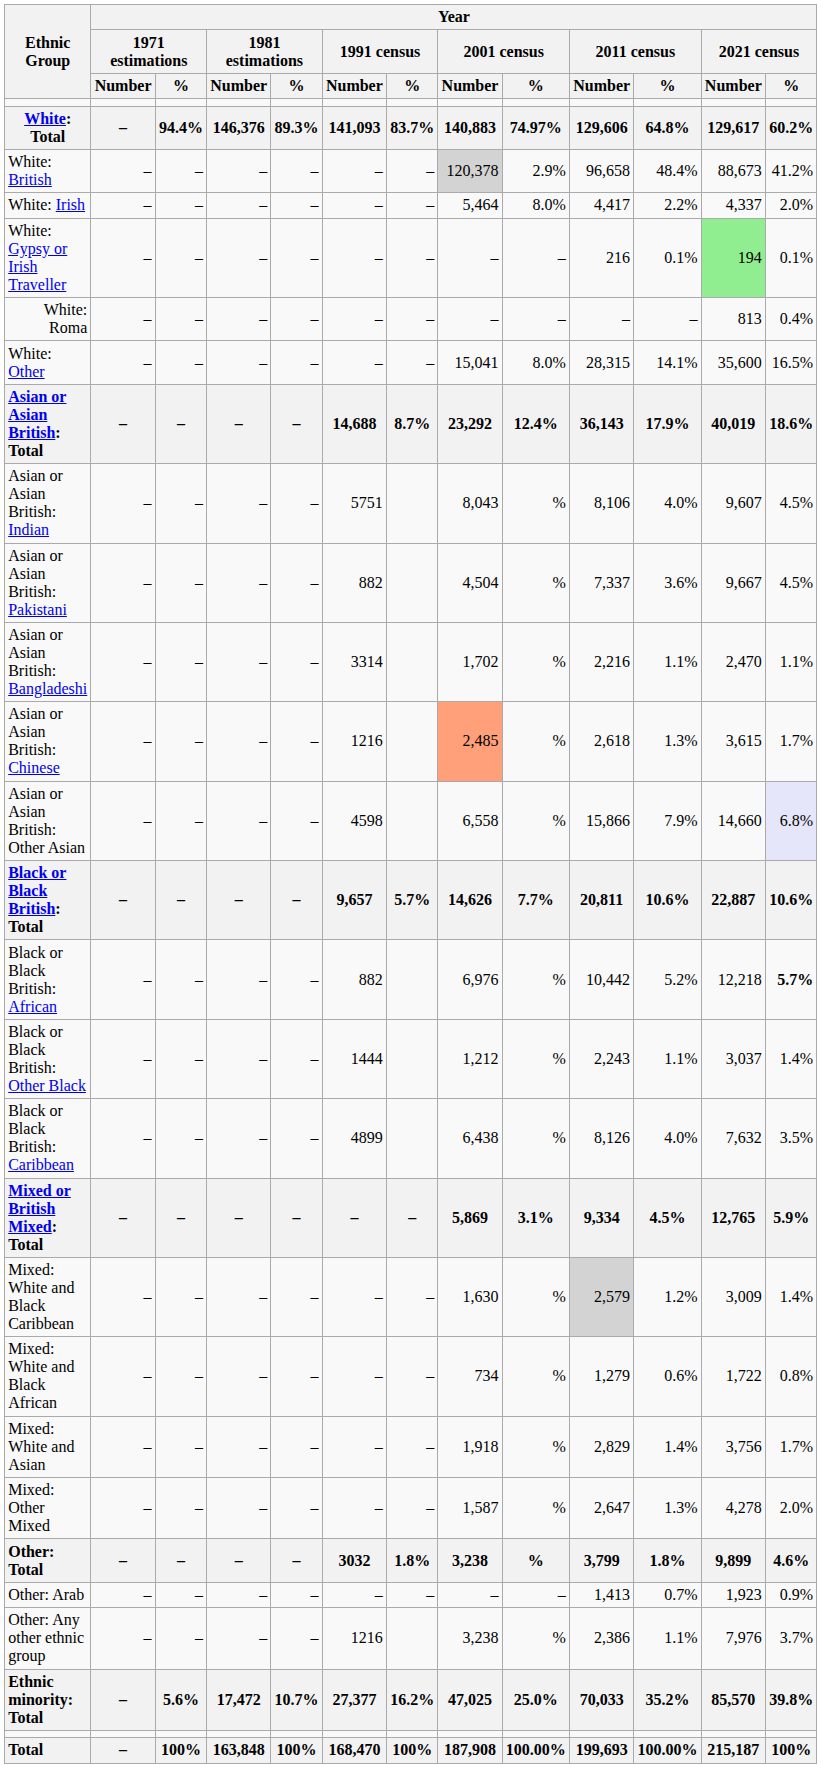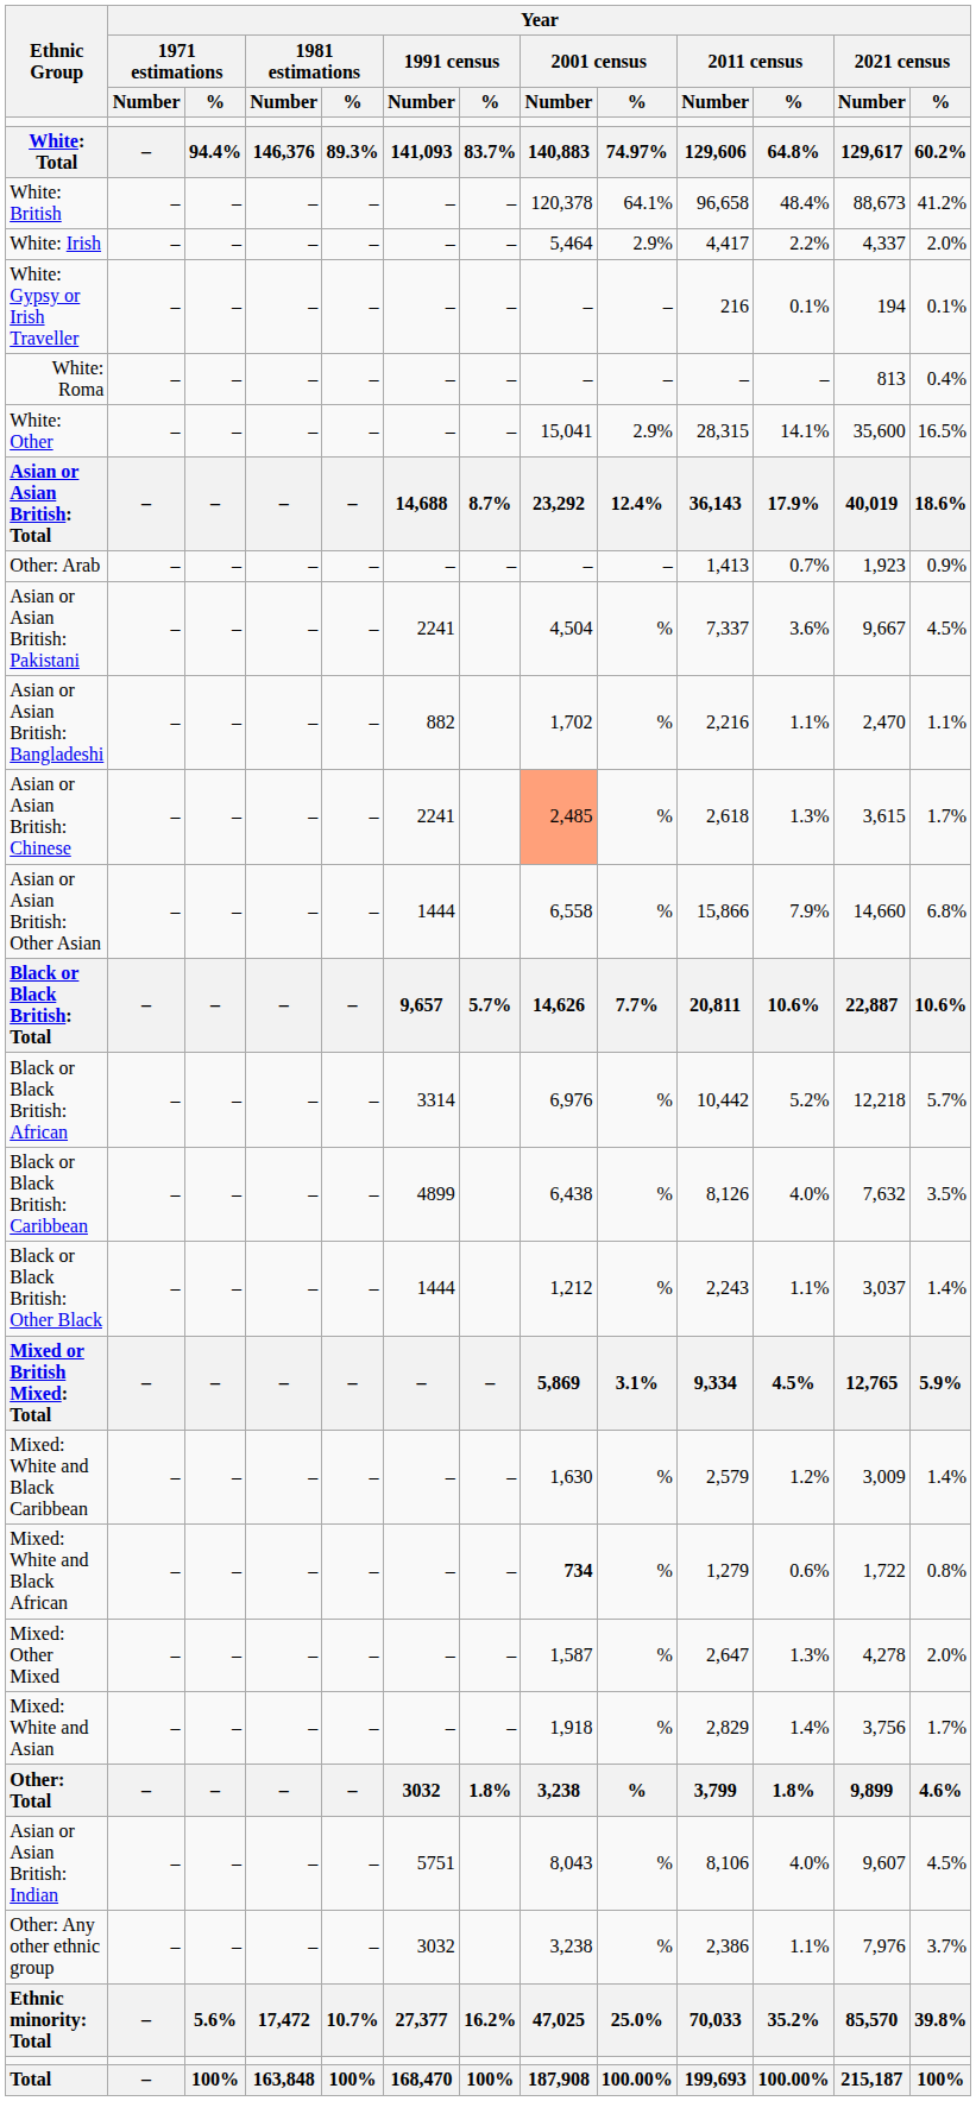 <table class="wikitable sortable" style="text-align:right">
 <tr>
 <th rowspan="3">Ethnic Group</th>
 <th colspan="12">Year</th>
 </tr>
 <tr>
 <th colspan="2">1971 estimations</th>
 <th colspan="2">1981 estimations</th>
 <th colspan="2">1991 census</th>
 <th colspan="2">2001 census</th>
 <th colspan="2">2011 census</th>
 <th colspan="2">2021 census</th>
 </tr>
 <tr>
 <th>Number</th>
 <th>%</th>
 <th>Number</th>
 <th>%</th>
 <th>Number</th>
 <th>%</th>
 <th>Number</th>
 <th>%</th>
 <th>Number</th>
 <th>%</th>
 <th>Number</th>
 <th>%</th>
 </tr>
 <tr>
 <td></td>
 <td></td>
 <td></td>
 <td></td>
 <td></td>
 <td></td>
 <td></td>
 <td></td>
 <td></td>
 <td></td>
 <td></td>
 <td></td>
 <td></td>
 </tr>
 <tr>
 <th><a href='#'>White</a>: Total</th>
 <th>–</th>
 <th>94.4%</th>
 <th>146,376</th>
 <th>89.3%</th>
 <th>141,093</th>
 <th>83.7%</th>
 <th>140,883</th>
 <th>74.97%</th>
 <th>129,606</th>
 <th>64.8%</th>
 <th>129,617</th>
 <th>60.2%</th>
 </tr>
 <tr>
 <td style="text-align:left">White: <a href='#'>British</a></td>
 <td>–</td>
 <td>–</td>
 <td>–</td>
 <td>–</td>
 <td>–</td>
 <td>–</td>
-<td style="background: lightgrey;">120,378</td>
-<td>2.9%</td>
+<td>120,378</td>
+<td>64.1%</td>
 <td>96,658</td>
 <td>48.4%</td>
 <td>88,673</td>
 <td>41.2%</td>
 </tr>
 <tr>
 <td style="text-align:left">White: <a href='#'>Irish</a></td>
 <td>–</td>
 <td>–</td>
 <td>–</td>
 <td>–</td>
 <td>–</td>
 <td>–</td>
 <td>5,464</td>
-<td>8.0%</td>
+<td>2.9%</td>
 <td>4,417</td>
 <td>2.2%</td>
 <td>4,337</td>
 <td>2.0%</td>
 </tr>
 <tr>
 <td style="text-align:left">White: <a href='#'>Gypsy or Irish Traveller</a></td>
 <td>–</td>
 <td>–</td>
 <td>–</td>
 <td>–</td>
 <td>–</td>
 <td>–</td>
 <td>–</td>
 <td>–</td>
 <td>216</td>
 <td>0.1%</td>
-<td style="background: lightgreen;">194</td>
+<td>194</td>
 <td>0.1%</td>
 </tr>
 <tr>
 <td>White: Roma</td>
 <td>–</td>
 <td>–</td>
 <td>–</td>
 <td>–</td>
 <td>–</td>
 <td>–</td>
 <td>–</td>
 <td>–</td>
 <td>–</td>
 <td>–</td>
 <td>813</td>
 <td>0.4%</td>
 </tr>
 <tr>
 <td style="text-align:left">White: <a href='#'>Other</a></td>
 <td>–</td>
 <td>–</td>
 <td>–</td>
 <td>–</td>
 <td>–</td>
 <td>–</td>
 <td>15,041</td>
-<td>8.0%</td>
+<td>2.9%</td>
 <td>28,315</td>
 <td>14.1%</td>
 <td>35,600</td>
 <td>16.5%</td>
 </tr>
 <tr>
 <th style="text-align:left"><a href='#'>Asian or Asian British</a>: Total</th>
 <th>–</th>
 <th>–</th>
 <th>–</th>
 <th>–</th>
 <th>14,688</th>
 <th>8.7%</th>
 <th>23,292</th>
 <th>12.4%</th>
 <th>36,143</th>
 <th>17.9%</th>
 <th>40,019</th>
 <th>18.6%</th>
 </tr>
 <tr>
-<td style="text-align:left">Asian or Asian British: <a href='#'>Indian</a></td>
+<td style="text-align:left">Other: Arab</td>
 <td>–</td>
 <td>–</td>
 <td>–</td>
 <td>–</td>
-<td>5751</td>
-<td></td>
-<td>8,043</td>
-<td>%</td>
-<td>8,106</td>
-<td>4.0%</td>
-<td>9,607</td>
-<td>4.5%</td>
+<td>–</td>
+<td>–</td>
+<td>–</td>
+<td>–</td>
+<td>1,413</td>
+<td>0.7%</td>
+<td>1,923</td>
+<td>0.9%</td>
 </tr>
 <tr>
 <td style="text-align:left">Asian or Asian British: <a href='#'>Pakistani</a></td>
 <td>–</td>
 <td>–</td>
 <td>–</td>
 <td>–</td>
-<td>882</td>
+<td>2241</td>
 <td></td>
 <td>4,504</td>
 <td>%</td>
 <td>7,337</td>
 <td>3.6%</td>
 <td>9,667</td>
 <td>4.5%</td>
 </tr>
 <tr>
 <td style="text-align:left">Asian or Asian British: <a href='#'>Bangladeshi</a></td>
 <td>–</td>
 <td>–</td>
 <td>–</td>
 <td>–</td>
-<td>3314</td>
+<td>882</td>
 <td></td>
 <td>1,702</td>
 <td>%</td>
 <td>2,216</td>
 <td>1.1%</td>
 <td>2,470</td>
 <td>1.1%</td>
 </tr>
 <tr>
 <td style="text-align:left">Asian or Asian British: <a href='#'>Chinese</a></td>
 <td>–</td>
 <td>–</td>
 <td>–</td>
 <td>–</td>
-<td>1216</td>
+<td>2241</td>
 <td></td>
 <td style="background: lightsalmon;">2,485</td>
 <td>%</td>
 <td>2,618</td>
 <td>1.3%</td>
 <td>3,615</td>
 <td>1.7%</td>
 </tr>
 <tr>
 <td style="text-align:left">Asian or Asian British: Other Asian</td>
 <td>–</td>
 <td>–</td>
 <td>–</td>
 <td>–</td>
-<td>4598</td>
+<td>1444</td>
 <td></td>
 <td>6,558</td>
 <td>%</td>
 <td>15,866</td>
 <td>7.9%</td>
 <td>14,660</td>
-<td style="background: lavender;">6.8%</td>
+<td>6.8%</td>
 </tr>
 <tr>
 <th style="text-align:left"><a href='#'>Black or Black British</a>: Total</th>
 <th>–</th>
 <th>–</th>
 <th>–</th>
 <th>–</th>
 <th>9,657</th>
 <th>5.7%</th>
 <th>14,626</th>
 <th>7.7%</th>
 <th>20,811</th>
 <th>10.6%</th>
 <th>22,887</th>
 <th>10.6%</th>
 </tr>
 <tr>
 <td style="text-align:left">Black or Black British: <a href='#'>African</a></td>
 <td>–</td>
 <td>–</td>
 <td>–</td>
 <td>–</td>
-<td>882</td>
+<td>3314</td>
 <td></td>
 <td>6,976</td>
 <td>%</td>
 <td>10,442</td>
 <td>5.2%</td>
 <td>12,218</td>
-<td><strong>5.7%</strong></td>
+<td>5.7%</td>
+</tr>
+<tr>
+<td style="text-align:left">Black or Black British: <a href='#'>Caribbean</a></td>
+<td>–</td>
+<td>–</td>
+<td>–</td>
+<td>–</td>
+<td>4899</td>
+<td></td>
+<td>6,438</td>
+<td>%</td>
+<td>8,126</td>
+<td>4.0%</td>
+<td>7,632</td>
+<td>3.5%</td>
 </tr>
 <tr>
 <td style="text-align:left">Black or Black British: <a href='#'>Other Black</a></td>
 <td>–</td>
 <td>–</td>
 <td>–</td>
 <td>–</td>
 <td>1444</td>
 <td></td>
 <td>1,212</td>
 <td>%</td>
 <td>2,243</td>
 <td>1.1%</td>
 <td>3,037</td>
 <td>1.4%</td>
-</tr>
-<tr>
-<td style="text-align:left">Black or Black British: <a href='#'>Caribbean</a></td>
-<td>–</td>
-<td>–</td>
-<td>–</td>
-<td>–</td>
-<td>4899</td>
-<td></td>
-<td>6,438</td>
-<td>%</td>
-<td>8,126</td>
-<td>4.0%</td>
-<td>7,632</td>
-<td>3.5%</td>
 </tr>
 <tr>
 <th style="text-align:left"><a href='#'>Mixed or British Mixed</a>: Total</th>
 <th>–</th>
 <th>–</th>
 <th>–</th>
 <th>–</th>
 <th>–</th>
 <th>–</th>
 <th>5,869</th>
 <th>3.1%</th>
 <th>9,334</th>
 <th>4.5%</th>
 <th>12,765</th>
 <th>5.9%</th>
 </tr>
 <tr>
 <td style="text-align:left">Mixed: White and Black Caribbean</td>
 <td>–</td>
 <td>–</td>
 <td>–</td>
 <td>–</td>
 <td>–</td>
 <td>–</td>
 <td>1,630</td>
 <td>%</td>
-<td style="background: lightgrey;">2,579</td>
+<td>2,579</td>
 <td>1.2%</td>
 <td>3,009</td>
 <td>1.4%</td>
 </tr>
 <tr>
 <td style="text-align:left">Mixed: White and Black African</td>
 <td>–</td>
 <td>–</td>
 <td>–</td>
 <td>–</td>
 <td>–</td>
 <td>–</td>
-<td>734</td>
+<td><strong>734</strong></td>
 <td>%</td>
 <td>1,279</td>
 <td>0.6%</td>
 <td>1,722</td>
 <td>0.8%</td>
+</tr>
+<tr>
+<td style="text-align:left">Mixed: Other Mixed</td>
+<td>–</td>
+<td>–</td>
+<td>–</td>
+<td>–</td>
+<td>–</td>
+<td>–</td>
+<td>1,587</td>
+<td>%</td>
+<td>2,647</td>
+<td>1.3%</td>
+<td>4,278</td>
+<td>2.0%</td>
 </tr>
 <tr>
 <td style="text-align:left">Mixed: White and Asian</td>
 <td>–</td>
 <td>–</td>
 <td>–</td>
 <td>–</td>
 <td>–</td>
 <td>–</td>
 <td>1,918</td>
 <td>%</td>
 <td>2,829</td>
 <td>1.4%</td>
 <td>3,756</td>
 <td>1.7%</td>
 </tr>
 <tr>
-<td style="text-align:left">Mixed: Other Mixed</td>
-<td>–</td>
-<td>–</td>
-<td>–</td>
-<td>–</td>
-<td>–</td>
-<td>–</td>
-<td>1,587</td>
-<td>%</td>
-<td>2,647</td>
-<td>1.3%</td>
-<td>4,278</td>
-<td>2.0%</td>
-</tr>
-<tr>
 <th style="text-align:left">Other: Total</th>
 <th>–</th>
 <th>–</th>
 <th>–</th>
 <th>–</th>
 <th>3032</th>
 <th>1.8%</th>
 <th>3,238</th>
 <th>%</th>
 <th>3,799</th>
 <th>1.8%</th>
 <th>9,899</th>
 <th>4.6%</th>
 </tr>
 <tr>
-<td style="text-align:left">Other: Arab</td>
+<td style="text-align:left">Asian or Asian British: <a href='#'>Indian</a></td>
 <td>–</td>
 <td>–</td>
 <td>–</td>
 <td>–</td>
-<td>–</td>
-<td>–</td>
-<td>–</td>
-<td>–</td>
-<td>1,413</td>
-<td>0.7%</td>
-<td>1,923</td>
-<td>0.9%</td>
+<td>5751</td>
+<td></td>
+<td>8,043</td>
+<td>%</td>
+<td>8,106</td>
+<td>4.0%</td>
+<td>9,607</td>
+<td>4.5%</td>
 </tr>
 <tr>
 <td style="text-align:left">Other: Any other ethnic group</td>
 <td>–</td>
 <td>–</td>
 <td>–</td>
 <td>–</td>
-<td>1216</td>
+<td>3032</td>
 <td></td>
 <td>3,238</td>
 <td>%</td>
 <td>2,386</td>
 <td>1.1%</td>
 <td>7,976</td>
 <td>3.7%</td>
 </tr>
 <tr>
 <th style="text-align:left">Ethnic minority: Total</th>
 <th>–</th>
 <th>5.6%</th>
 <th>17,472</th>
 <th>10.7%</th>
 <th>27,377</th>
 <th>16.2%</th>
 <th>47,025</th>
 <th>25.0%</th>
 <th>70,033</th>
 <th>35.2%</th>
 <th>85,570</th>
 <th>39.8%</th>
 </tr>
 <tr>
 <td></td>
 <td></td>
 <td></td>
 <td></td>
 <td></td>
 <td></td>
 <td></td>
 <td></td>
 <td></td>
 <td></td>
 <td></td>
 <td></td>
 <td></td>
 </tr>
 <tr>
 <th style="text-align:left">Total</th>
 <th>–</th>
 <th>100%</th>
 <th>163,848</th>
 <th>100%</th>
 <th>168,470</th>
 <th>100%</th>
 <th>187,908</th>
 <th>100.00%</th>
 <th>199,693</th>
 <th>100.00%</th>
 <th>215,187</th>
 <th>100%</th>
 </tr>
 </table>
